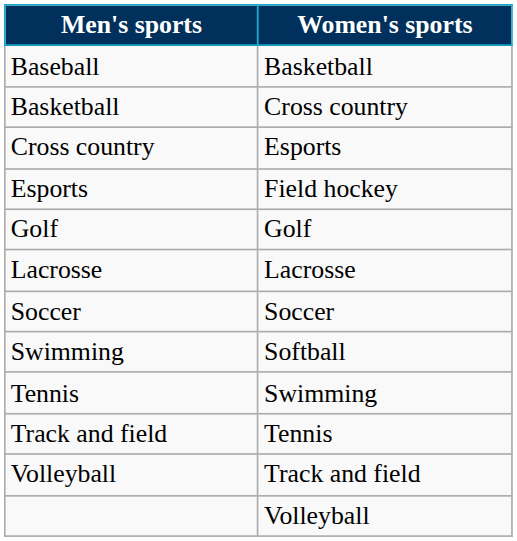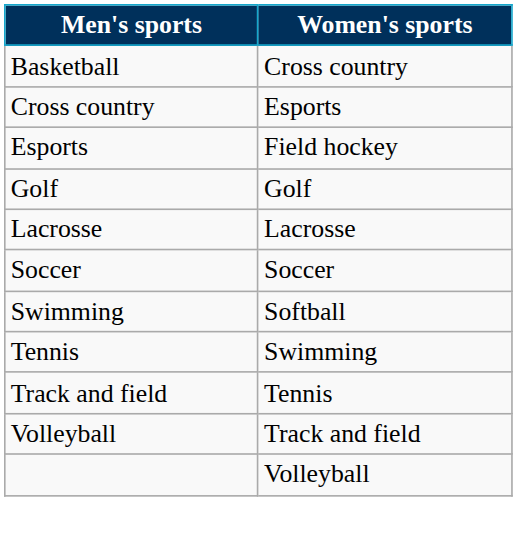 <table class="wikitable"; style=" ">
 <tr>
 <th width= 150px style= "background:#00305B; color:white; border:1px solid #15A7CC">Men's sports</th>
 <th width= 150px style= "background:#00305B; color:white; border:1px solid #15A7CC">Women's sports</th>
-</tr>
-<tr>
-<td>Baseball</td>
-<td>Basketball</td>
 </tr>
 <tr>
 <td>Basketball</td>
 <td>Cross country</td>
 </tr>
 <tr>
 <td>Cross country</td>
 <td>Esports</td>
 </tr>
 <tr>
 <td>Esports</td>
 <td>Field hockey</td>
 </tr>
 <tr>
 <td>Golf</td>
 <td>Golf</td>
 </tr>
 <tr>
 <td>Lacrosse</td>
 <td>Lacrosse</td>
 </tr>
 <tr>
 <td>Soccer</td>
 <td>Soccer</td>
 </tr>
 <tr>
 <td>Swimming</td>
 <td>Softball</td>
 </tr>
 <tr>
 <td>Tennis</td>
 <td>Swimming</td>
 </tr>
 <tr>
 <td>Track and field</td>
 <td>Tennis</td>
 </tr>
 <tr>
 <td>Volleyball</td>
 <td>Track and field</td>
 </tr>
 <tr>
 <td></td>
 <td>Volleyball</td>
 </tr>
 </table>
